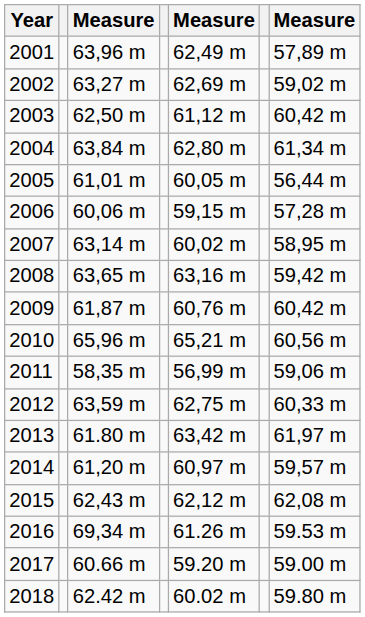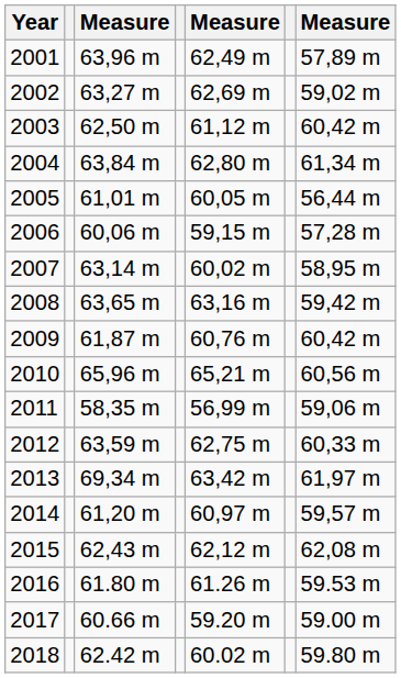 <table class="wikitable">
 <tr>
 <th>Year</th>
 <th></th>
 <th>Measure</th>
 <th></th>
 <th>Measure</th>
 <th></th>
 <th>Measure</th>
 </tr>
 <tr>
 <td>2001</td>
 <td></td>
 <td>63,96 m</td>
 <td></td>
 <td>62,49 m</td>
 <td></td>
 <td>57,89 m</td>
 </tr>
 <tr>
 <td>2002</td>
 <td></td>
 <td>63,27 m</td>
 <td></td>
 <td>62,69 m</td>
 <td></td>
 <td>59,02 m</td>
 </tr>
 <tr>
 <td>2003</td>
 <td></td>
 <td>62,50 m</td>
 <td></td>
 <td>61,12 m</td>
 <td></td>
 <td>60,42 m</td>
 </tr>
 <tr>
 <td>2004</td>
 <td></td>
 <td>63,84 m</td>
 <td></td>
 <td>62,80 m</td>
 <td></td>
 <td>61,34 m</td>
 </tr>
 <tr>
 <td>2005</td>
 <td></td>
 <td>61,01 m</td>
 <td></td>
 <td>60,05 m</td>
 <td></td>
 <td>56,44 m</td>
 </tr>
 <tr>
 <td>2006</td>
 <td></td>
 <td>60,06 m</td>
 <td></td>
 <td>59,15 m</td>
 <td></td>
 <td>57,28 m</td>
 </tr>
 <tr>
 <td>2007</td>
 <td></td>
 <td>63,14 m</td>
 <td></td>
 <td>60,02 m</td>
 <td></td>
 <td>58,95 m</td>
 </tr>
 <tr>
 <td>2008</td>
 <td></td>
 <td>63,65 m</td>
 <td></td>
 <td>63,16 m</td>
 <td></td>
 <td>59,42 m</td>
 </tr>
 <tr>
 <td>2009</td>
 <td></td>
 <td>61,87 m</td>
 <td></td>
 <td>60,76 m</td>
 <td></td>
 <td>60,42 m</td>
 </tr>
 <tr>
 <td>2010</td>
 <td></td>
 <td>65,96 m</td>
 <td></td>
 <td>65,21 m</td>
 <td></td>
 <td>60,56 m</td>
 </tr>
 <tr>
 <td>2011</td>
 <td></td>
 <td>58,35 m</td>
 <td></td>
 <td>56,99 m</td>
 <td></td>
 <td>59,06 m</td>
 </tr>
 <tr>
 <td>2012</td>
 <td></td>
 <td>63,59 m</td>
 <td></td>
 <td>62,75 m</td>
 <td></td>
 <td>60,33 m</td>
 </tr>
 <tr>
 <td>2013</td>
 <td></td>
-<td>61.80 m</td>
+<td>69,34 m</td>
 <td></td>
 <td>63,42 m</td>
 <td></td>
 <td>61,97 m</td>
 </tr>
 <tr>
 <td>2014</td>
 <td></td>
 <td>61,20 m</td>
 <td></td>
 <td>60,97 m</td>
 <td></td>
 <td>59,57 m</td>
 </tr>
 <tr>
 <td>2015</td>
 <td></td>
 <td>62,43 m</td>
 <td></td>
 <td>62,12 m</td>
 <td></td>
 <td>62,08 m</td>
 </tr>
 <tr>
 <td>2016</td>
 <td></td>
-<td>69,34 m</td>
+<td>61.80 m</td>
 <td></td>
 <td>61.26 m</td>
 <td></td>
 <td>59.53 m</td>
 </tr>
 <tr>
 <td>2017</td>
 <td></td>
 <td>60.66 m</td>
 <td></td>
 <td>59.20 m</td>
 <td></td>
 <td>59.00 m</td>
 </tr>
 <tr>
 <td>2018</td>
 <td></td>
 <td>62.42 m</td>
 <td></td>
 <td>60.02 m</td>
 <td></td>
 <td>59.80 m</td>
 </tr>
 </table>
